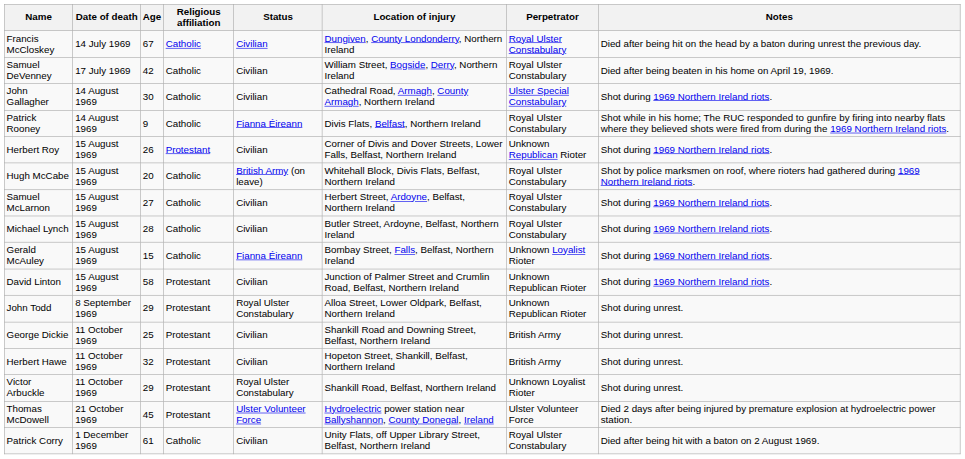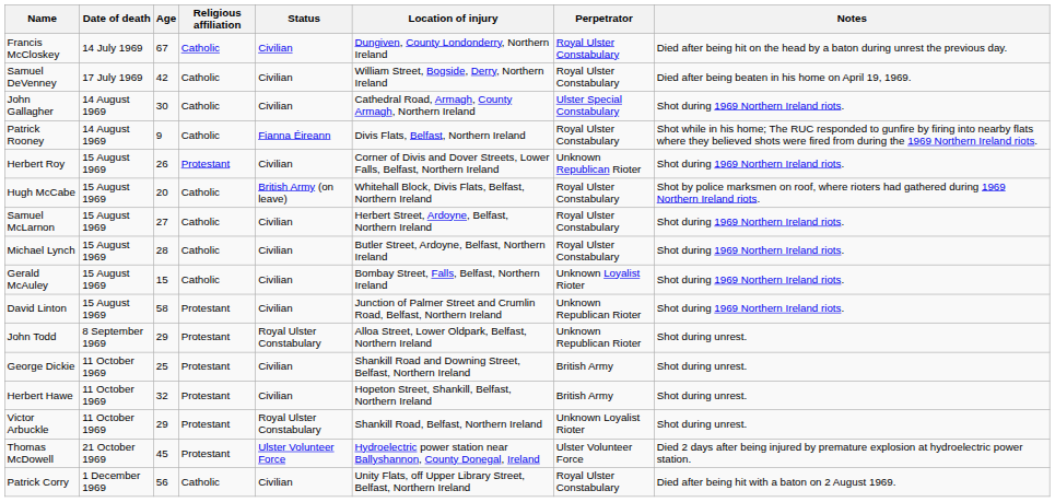 <table class="wikitable sortable">
 <tr>
 <th>Name</th>
 <th>Date of death</th>
 <th>Age</th>
 <th>Religious affiliation</th>
 <th>Status</th>
 <th>Location of injury</th>
 <th>Perpetrator</th>
 <th>Notes</th>
 </tr>
 <tr>
 <td>Francis McCloskey</td>
 <td>14 July 1969</td>
 <td>67</td>
 <td><a href='#'>Catholic</a></td>
 <td><a href='#'>Civilian</a></td>
 <td><a href='#'>Dungiven</a>, <a href='#'>County Londonderry</a>, Northern Ireland</td>
 <td><a href='#'>Royal Ulster Constabulary</a></td>
 <td>Died after being hit on the head by a baton during unrest the previous day.</td>
 </tr>
 <tr>
 <td>Samuel DeVenney</td>
 <td>17 July 1969</td>
 <td>42</td>
 <td>Catholic</td>
 <td>Civilian</td>
 <td>William Street, <a href='#'>Bogside</a>, <a href='#'>Derry</a>, Northern Ireland</td>
 <td>Royal Ulster Constabulary</td>
 <td>Died after being beaten in his home on April 19, 1969.</td>
 </tr>
 <tr>
 <td>John Gallagher</td>
 <td>14 August 1969</td>
 <td>30</td>
 <td>Catholic</td>
 <td>Civilian</td>
 <td>Cathedral Road, <a href='#'>Armagh</a>, <a href='#'>County Armagh</a>, Northern Ireland</td>
 <td><a href='#'>Ulster Special Constabulary</a></td>
 <td>Shot during <a href='#'>1969 Northern Ireland riots</a>.</td>
 </tr>
 <tr>
 <td>Patrick Rooney</td>
 <td>14 August 1969</td>
 <td>9</td>
 <td>Catholic</td>
 <td><a href='#'>Fianna Éireann</a></td>
 <td>Divis Flats, <a href='#'>Belfast</a>, Northern Ireland</td>
 <td>Royal Ulster Constabulary</td>
 <td>Shot while in his home; The RUC responded to gunfire by firing into nearby flats where they believed shots were fired from during the <a href='#'>1969 Northern Ireland riots</a>.</td>
 </tr>
 <tr>
 <td>Herbert Roy</td>
 <td>15 August 1969</td>
 <td>26</td>
 <td><a href='#'>Protestant</a></td>
 <td>Civilian</td>
 <td>Corner of Divis and Dover Streets, Lower Falls, Belfast, Northern Ireland</td>
 <td>Unknown <a href='#'>Republican</a> Rioter</td>
 <td>Shot during <a href='#'>1969 Northern Ireland riots</a>.</td>
 </tr>
 <tr>
 <td>Hugh McCabe</td>
 <td>15 August 1969</td>
 <td>20</td>
 <td>Catholic</td>
 <td><a href='#'>British Army</a> (on leave)</td>
 <td>Whitehall Block, Divis Flats, Belfast, Northern Ireland</td>
 <td>Royal Ulster Constabulary</td>
 <td>Shot by police marksmen on roof, where rioters had gathered during <a href='#'>1969 Northern Ireland riots</a>.</td>
 </tr>
 <tr>
 <td>Samuel McLarnon</td>
 <td>15 August 1969</td>
 <td>27</td>
 <td>Catholic</td>
 <td>Civilian</td>
 <td>Herbert Street, <a href='#'>Ardoyne</a>, Belfast, Northern Ireland</td>
 <td>Royal Ulster Constabulary</td>
 <td>Shot during <a href='#'>1969 Northern Ireland riots</a>.</td>
 </tr>
 <tr>
 <td>Michael Lynch</td>
 <td>15 August 1969</td>
 <td>28</td>
 <td>Catholic</td>
 <td>Civilian</td>
 <td>Butler Street, Ardoyne, Belfast, Northern Ireland</td>
 <td>Royal Ulster Constabulary</td>
 <td>Shot during <a href='#'>1969 Northern Ireland riots</a>.</td>
 </tr>
 <tr>
 <td>Gerald McAuley</td>
 <td>15 August 1969</td>
 <td>15</td>
 <td>Catholic</td>
-<td><a href='#'>Fianna Éireann</a></td>
+<td>Civilian</td>
 <td>Bombay Street, <a href='#'>Falls</a>, Belfast, Northern Ireland</td>
 <td>Unknown <a href='#'>Loyalist</a> Rioter</td>
 <td>Shot during <a href='#'>1969 Northern Ireland riots</a>.</td>
 </tr>
 <tr>
 <td>David Linton</td>
 <td>15 August 1969</td>
 <td>58</td>
 <td>Protestant</td>
 <td>Civilian</td>
 <td>Junction of Palmer Street and Crumlin Road, Belfast, Northern Ireland</td>
 <td>Unknown Republican Rioter</td>
 <td>Shot during <a href='#'>1969 Northern Ireland riots</a>.</td>
 </tr>
 <tr>
 <td>John Todd</td>
 <td>8 September 1969</td>
 <td>29</td>
 <td>Protestant</td>
 <td>Royal Ulster Constabulary</td>
 <td>Alloa Street, Lower Oldpark, Belfast, Northern Ireland</td>
 <td>Unknown Republican Rioter</td>
 <td>Shot during unrest.</td>
 </tr>
 <tr>
 <td>George Dickie</td>
 <td>11 October 1969</td>
 <td>25</td>
 <td>Protestant</td>
 <td>Civilian</td>
 <td>Shankill Road and Downing Street, Belfast, Northern Ireland</td>
 <td>British Army</td>
 <td>Shot during unrest.</td>
 </tr>
 <tr>
 <td>Herbert Hawe</td>
 <td>11 October 1969</td>
 <td>32</td>
 <td>Protestant</td>
 <td>Civilian</td>
 <td>Hopeton Street, Shankill, Belfast, Northern Ireland</td>
 <td>British Army</td>
 <td>Shot during unrest.</td>
 </tr>
 <tr>
 <td>Victor Arbuckle</td>
 <td>11 October 1969</td>
 <td>29</td>
 <td>Protestant</td>
 <td>Royal Ulster Constabulary</td>
 <td>Shankill Road, Belfast, Northern Ireland</td>
 <td>Unknown Loyalist Rioter</td>
 <td>Shot during unrest.</td>
 </tr>
 <tr>
 <td>Thomas McDowell</td>
 <td>21 October 1969</td>
 <td>45</td>
 <td>Protestant</td>
 <td><a href='#'>Ulster Volunteer Force</a></td>
 <td><a href='#'>Hydroelectric</a> power station near <a href='#'>Ballyshannon</a>, <a href='#'>County Donegal</a>, <a href='#'>Ireland</a></td>
 <td>Ulster Volunteer Force</td>
 <td>Died 2 days after being injured by premature explosion at hydroelectric power station.</td>
 </tr>
 <tr>
 <td>Patrick Corry</td>
 <td>1 December 1969</td>
-<td>61</td>
+<td>56</td>
 <td>Catholic</td>
 <td>Civilian</td>
 <td>Unity Flats, off Upper Library Street, Belfast, Northern Ireland</td>
 <td>Royal Ulster Constabulary</td>
 <td>Died after being hit with a baton on 2 August 1969.</td>
 </tr>
 </table>
